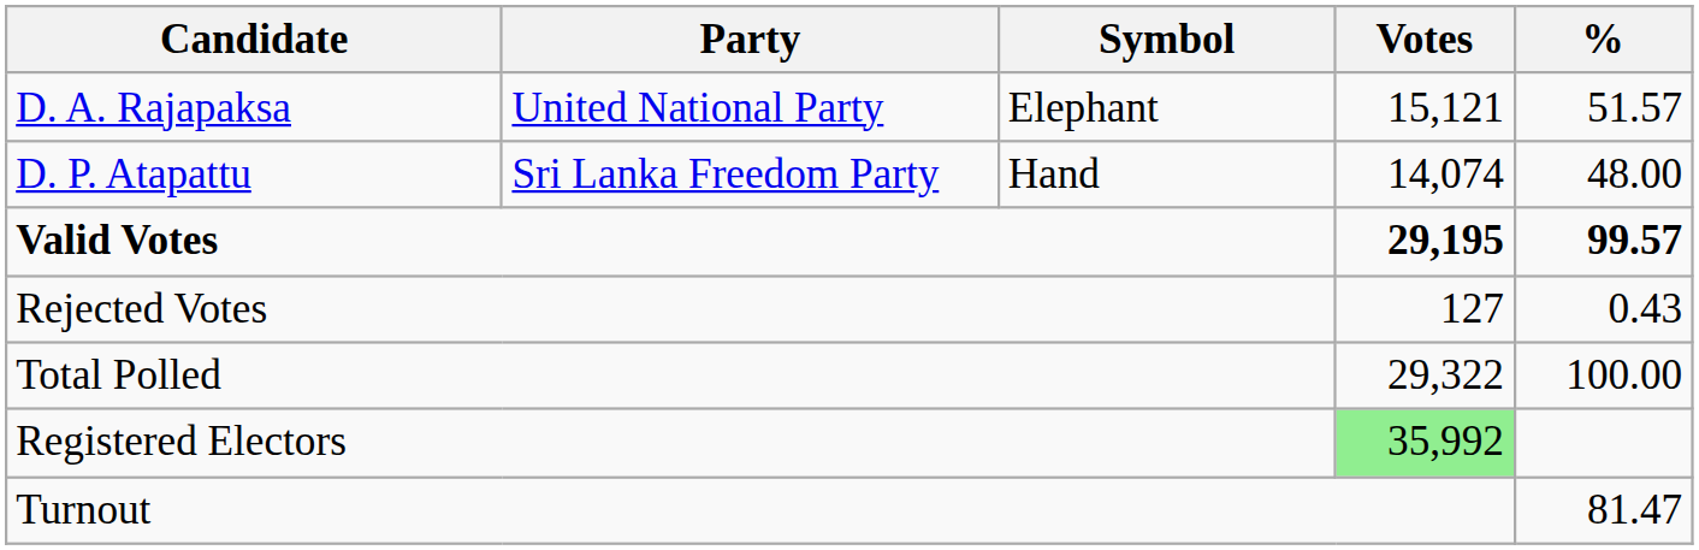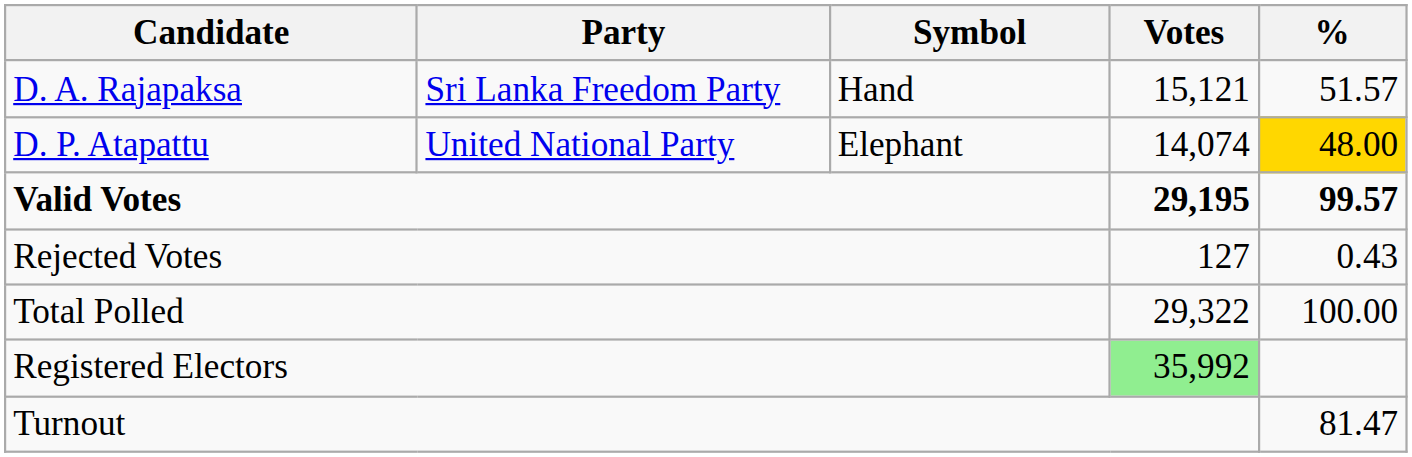 <table class="wikitable" border="1" style="text-align:right;">
 <tr>
 <th align=left width="180">Candidate</th>
 <th align=left width="180">Party</th>
 <th align=left width="120">Symbol</th>
 <th align=left width="60">Votes</th>
 <th align=left width="60">%</th>
 </tr>
 <tr>
 <td align=left><a href='#'>D. A. Rajapaksa</a></td>
-<td align=left><a href='#'>United National Party</a></td>
-<td align=left>Elephant</td>
+<td align=left><a href='#'>Sri Lanka Freedom Party</a></td>
+<td align=left>Hand</td>
 <td align=right>15,121</td>
 <td align=right>51.57</td>
 </tr>
 <tr>
 <td align=left><a href='#'>D. P. Atapattu</a></td>
-<td align=left><a href='#'>Sri Lanka Freedom Party</a></td>
-<td align=left>Hand</td>
+<td align=left><a href='#'>United National Party</a></td>
+<td align=left>Elephant</td>
 <td align=right>14,074</td>
-<td align=right>48.00</td>
+<td align=right style="background: gold;">48.00</td>
 </tr>
 <tr>
 <td align=left colspan=3><strong>Valid Votes</strong></td>
 <td align=right><strong>29,195</strong></td>
 <td align=right><strong>99.57</strong></td>
 </tr>
 <tr>
 <td align=left colspan=3>Rejected Votes</td>
 <td align=right>127</td>
 <td align=right>0.43</td>
 </tr>
 <tr>
 <td align=left colspan=3>Total Polled</td>
 <td align=right>29,322</td>
 <td align=right>100.00</td>
 </tr>
 <tr>
 <td align=left colspan=3>Registered Electors</td>
 <td align=right style="background: lightgreen;">35,992</td>
 <td></td>
 </tr>
 <tr>
 <td align=left colspan=4>Turnout</td>
 <td align=right>81.47</td>
 </tr>
 </table>
